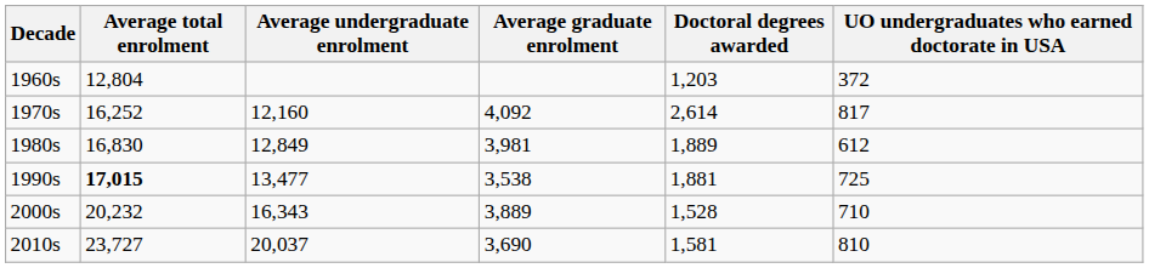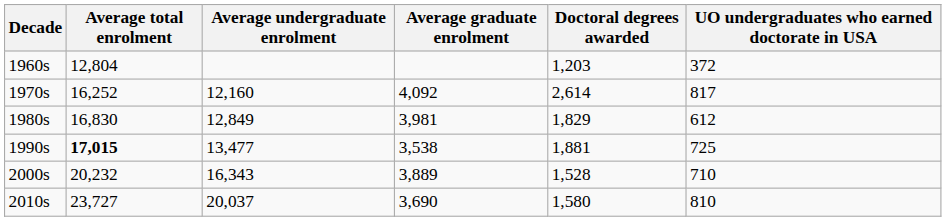 <table class="wikitable sortable">
 <tr>
 <th>Decade</th>
 <th>Average total enrolment</th>
 <th>Average undergraduate enrolment</th>
 <th>Average graduate enrolment</th>
 <th>Doctoral degrees awarded</th>
 <th>UO undergraduates who earned doctorate in USA</th>
 </tr>
 <tr>
 <td>1960s</td>
 <td>12,804</td>
 <td></td>
 <td></td>
 <td>1,203</td>
 <td>372</td>
 </tr>
 <tr>
 <td>1970s</td>
 <td>16,252</td>
 <td>12,160</td>
 <td>4,092</td>
 <td>2,614</td>
 <td>817</td>
 </tr>
 <tr>
 <td>1980s</td>
 <td>16,830</td>
 <td>12,849</td>
 <td>3,981</td>
-<td>1,889</td>
+<td>1,829</td>
 <td>612</td>
 </tr>
 <tr>
 <td>1990s</td>
 <td><strong>17,015</strong></td>
 <td>13,477</td>
 <td>3,538</td>
 <td>1,881</td>
 <td>725</td>
 </tr>
 <tr>
 <td>2000s</td>
 <td>20,232</td>
 <td>16,343</td>
 <td>3,889</td>
 <td>1,528</td>
 <td>710</td>
 </tr>
 <tr>
 <td>2010s</td>
 <td>23,727</td>
 <td>20,037</td>
 <td>3,690</td>
-<td>1,581</td>
+<td>1,580</td>
 <td>810</td>
 </tr>
 </table>
